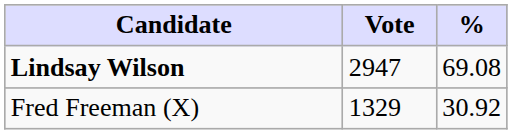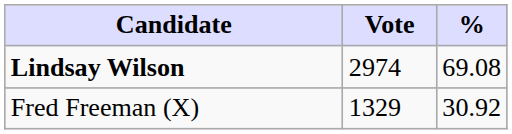 <table class="wikitable">
 <tr>
 <th style="background:#ddf; width:200px;">Candidate</th>
 <th style="background:#ddf; width:50px;">Vote</th>
 <th style="background:#ddf; width:30px;">%</th>
 </tr>
 <tr>
 <td><strong>Lindsay Wilson</strong></td>
-<td>2947</td>
+<td>2974</td>
 <td>69.08</td>
 </tr>
 <tr>
 <td>Fred Freeman (X)</td>
 <td>1329</td>
 <td>30.92</td>
 </tr>
 </table>
